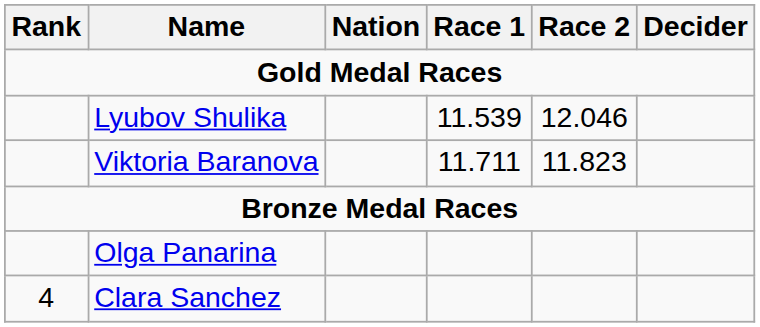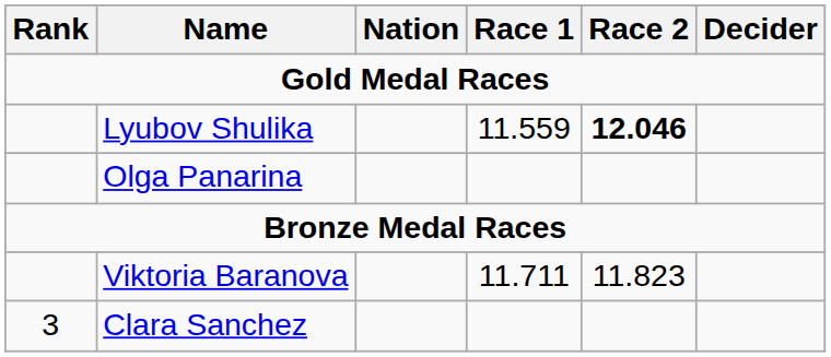 <table class="wikitable" style="text-align:center">
 <tr>
 <th>Rank</th>
 <th>Name</th>
 <th>Nation</th>
 <th>Race 1</th>
 <th>Race 2</th>
 <th>Decider</th>
 </tr>
 <tr>
 <td colspan=6><strong>Gold Medal Races</strong></td>
 </tr>
 <tr>
 <td></td>
 <td align=left><a href='#'>Lyubov Shulika</a></td>
 <td align=left></td>
-<td>11.539</td>
-<td>12.046</td>
+<td>11.559</td>
+<td><strong>12.046</strong></td>
 <td></td>
+</tr>
+<tr>
+<td></td>
+<td align=left><a href='#'>Olga Panarina</a></td>
+<td align=left></td>
+<td></td>
+<td></td>
+<td></td>
+</tr>
+<tr>
+<td colspan=6><strong>Bronze Medal Races</strong></td>
 </tr>
 <tr>
 <td></td>
 <td align=left><a href='#'>Viktoria Baranova</a></td>
 <td align=left></td>
 <td>11.711</td>
 <td>11.823</td>
 <td></td>
 </tr>
 <tr>
-<td colspan=6><strong>Bronze Medal Races</strong></td>
-</tr>
-<tr>
-<td></td>
-<td align=left><a href='#'>Olga Panarina</a></td>
-<td align=left></td>
-<td></td>
-<td></td>
-<td></td>
-</tr>
-<tr>
-<td>4</td>
+<td>3</td>
 <td align=left><a href='#'>Clara Sanchez</a></td>
 <td align=left></td>
 <td></td>
 <td></td>
 <td></td>
 </tr>
 </table>
